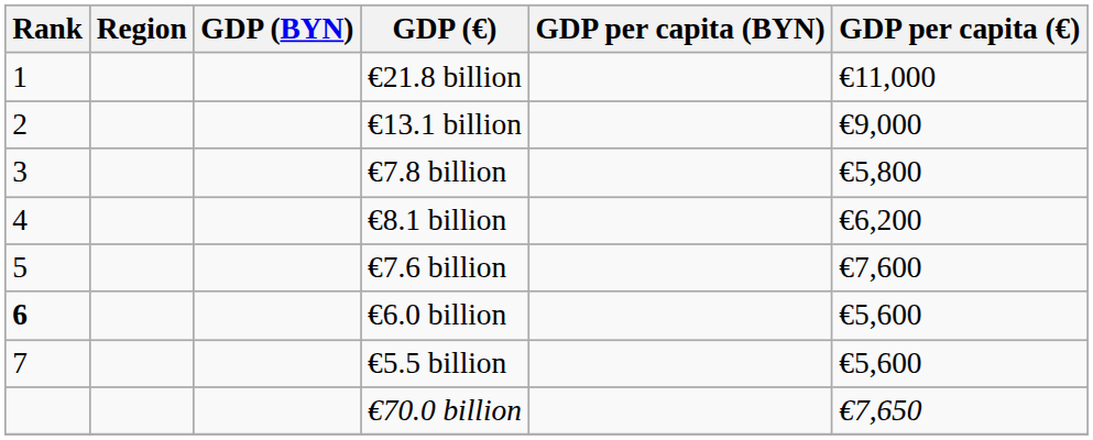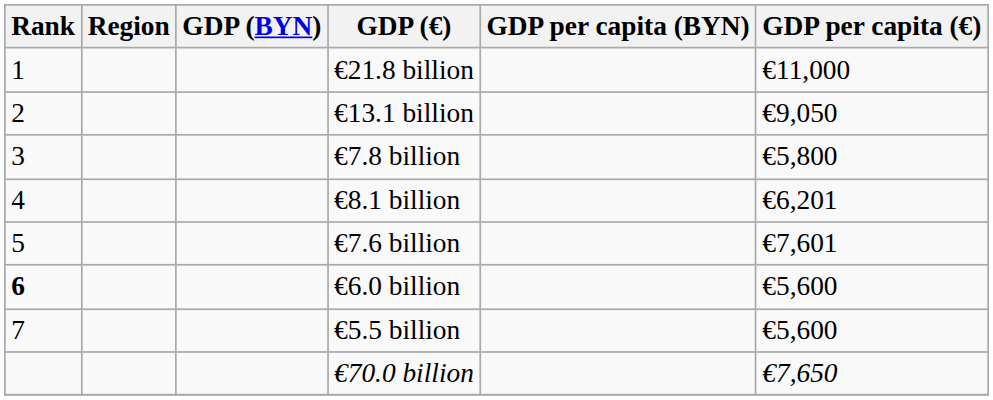 <table class="wikitable sortable" border="1">
 <tr>
 <th>Rank</th>
 <th scope="col">Region</th>
 <th>GDP (<a href='#'>BYN</a>)</th>
 <th>GDP (€)</th>
 <th>GDP per capita (BYN)</th>
 <th>GDP per capita (€)</th>
 </tr>
 <tr>
 <td>1</td>
 <td></td>
 <td></td>
 <td>€21.8 billion</td>
 <td></td>
 <td>€11,000</td>
 </tr>
 <tr>
 <td>2</td>
 <td></td>
 <td></td>
 <td>€13.1 billion</td>
 <td></td>
-<td>€9,000</td>
+<td>€9,050</td>
 </tr>
 <tr>
 <td>3</td>
 <td></td>
 <td></td>
 <td>€7.8 billion</td>
 <td></td>
 <td>€5,800</td>
 </tr>
 <tr>
 <td>4</td>
 <td></td>
 <td></td>
 <td>€8.1 billion</td>
 <td></td>
-<td>€6,200</td>
+<td>€6,201</td>
 </tr>
 <tr>
 <td>5</td>
 <td></td>
 <td></td>
 <td>€7.6 billion</td>
 <td></td>
-<td>€7,600</td>
+<td>€7,601</td>
 </tr>
 <tr>
 <td><strong>6</strong></td>
 <td></td>
 <td></td>
 <td>€6.0 billion</td>
 <td></td>
 <td>€5,600</td>
 </tr>
 <tr>
 <td>7</td>
 <td></td>
 <td></td>
 <td>€5.5 billion</td>
 <td></td>
 <td>€5,600</td>
 </tr>
 <tr>
 <td></td>
 <td><em></em></td>
 <td><em></em></td>
 <td><em>€70.0 billion</em></td>
 <td><em></em></td>
 <td><em>€7,650</em></td>
 </tr>
 <tr>
 </tr>
 </table>
